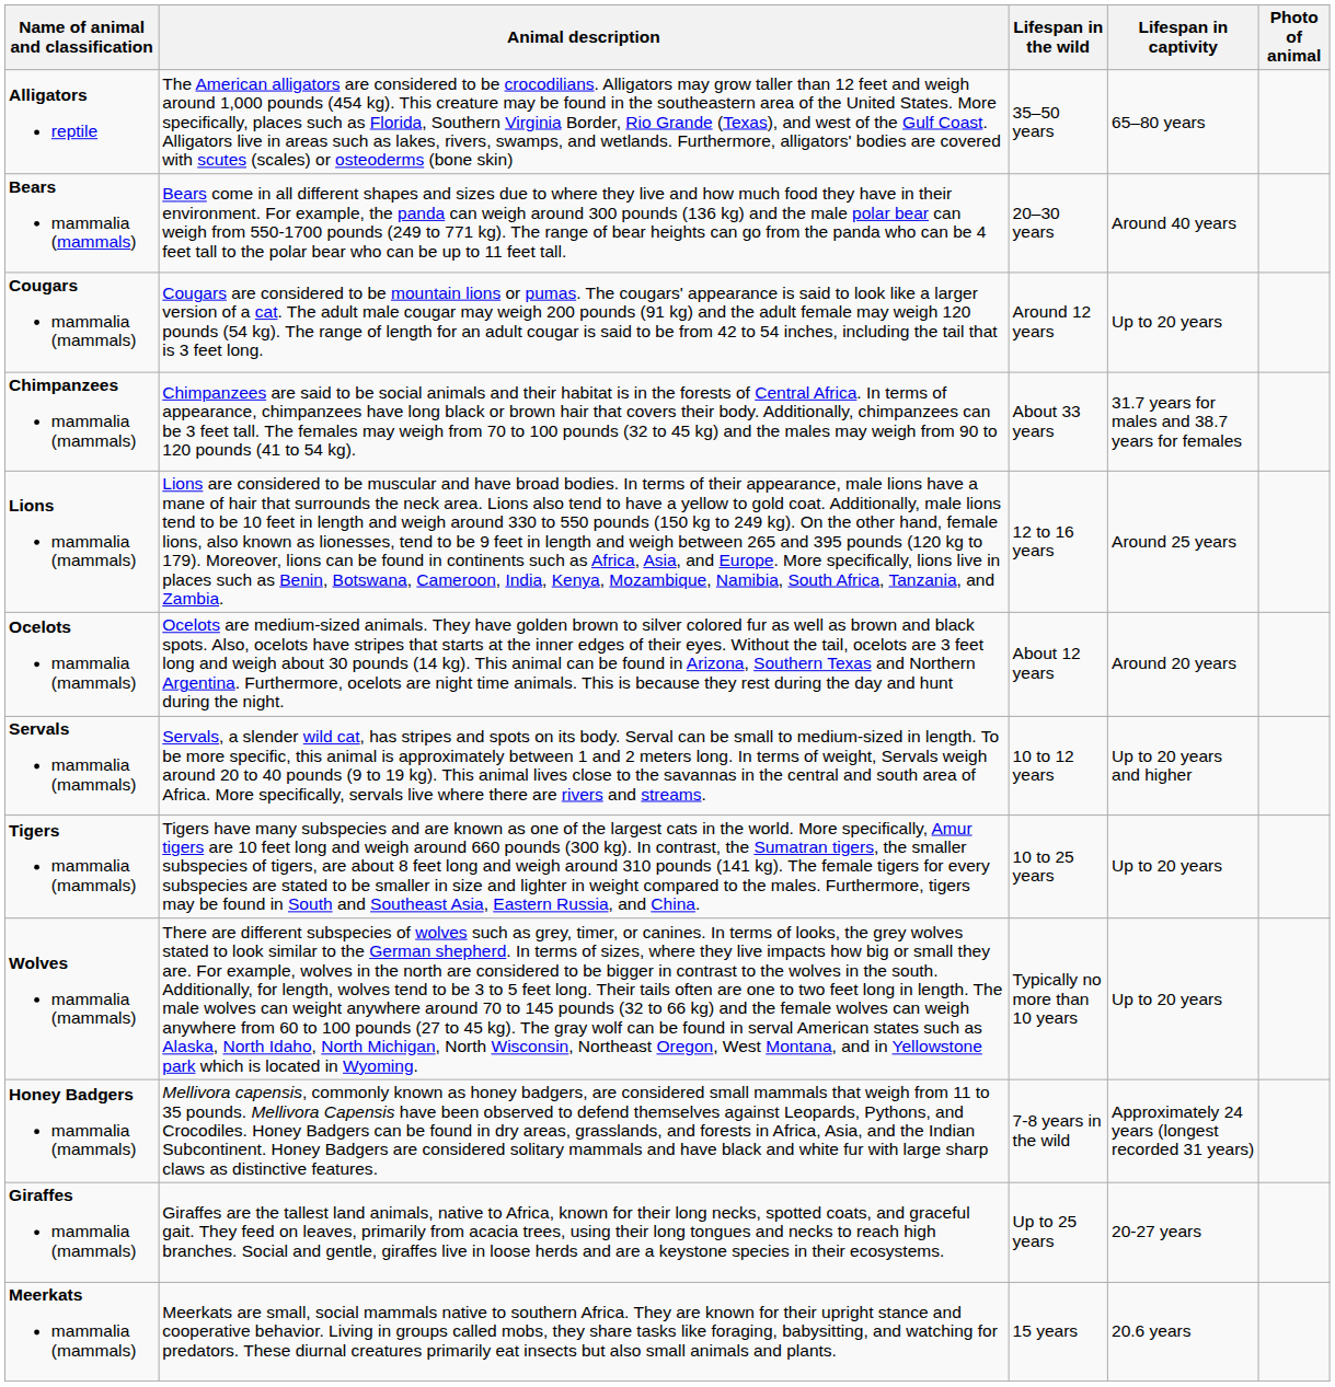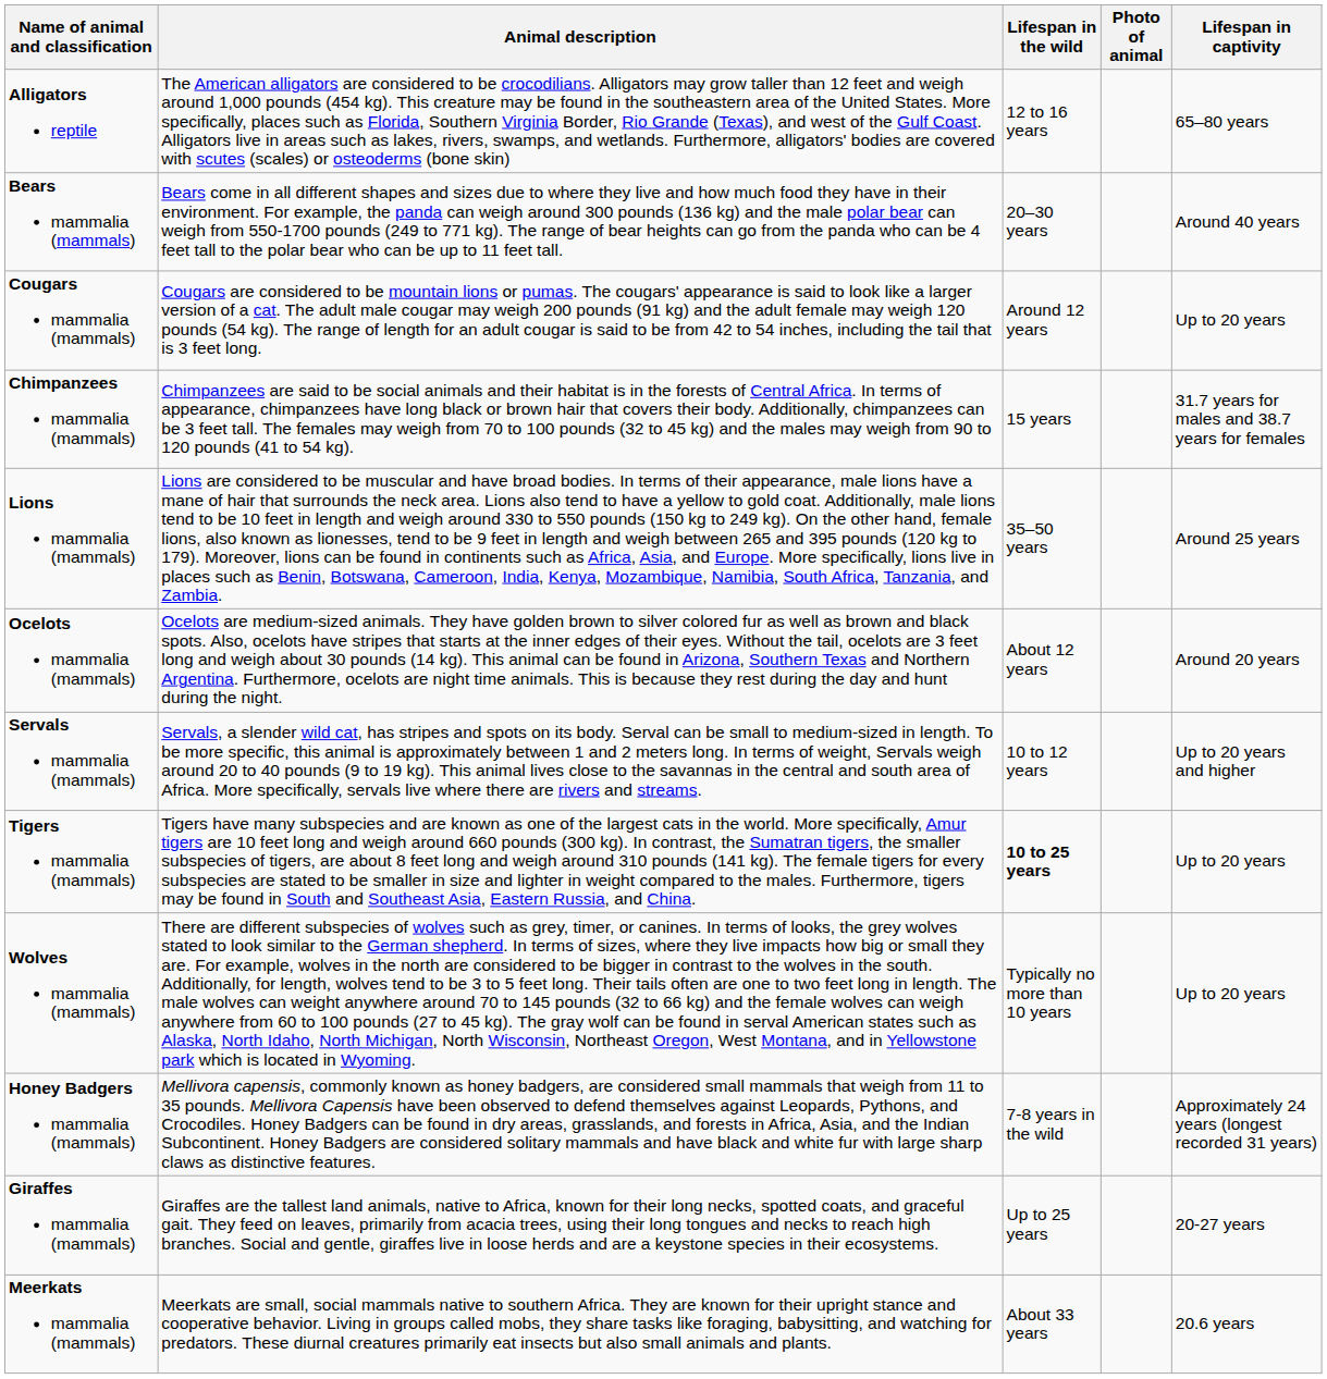 <table class="wikitable">
 <tr>
 <th>Name of animal and classification</th>
 <th>Animal description</th>
 <th>Lifespan in the wild</th>
+<th>Photo of animal</th>
 <th>Lifespan in captivity</th>
-<th>Photo of animal</th>
 </tr>
 <tr>
 <td><strong>Alligators</strong><br><ul><li><a href='#'>reptile</a></li></ul></td>
 <td>The <a href='#'>American alligators</a> are considered to be <a href='#'>crocodilians</a>. Alligators may grow taller than 12 feet and weigh around 1,000 pounds (454 kg). This creature may be found in the southeastern area of the United States. More specifically, places such as <a href='#'>Florida</a>, Southern <a href='#'>Virginia</a> Border, <a href='#'>Rio Grande</a> (<a href='#'>Texas</a>), and west of the <a href='#'>Gulf Coast</a>. Alligators live in areas such as lakes, rivers, swamps, and wetlands. Furthermore, alligators' bodies are covered with <a href='#'>scutes</a> (scales) or <a href='#'>osteoderms</a> (bone skin)</td>
-<td>35–50 years</td>
+<td>12 to 16 years</td>
+<td></td>
 <td>65–80 years</td>
-<td></td>
 </tr>
 <tr>
 <td><strong>Bears</strong><br><ul><li>mammalia  (<a href='#'>mammals</a>)</li></ul></td>
 <td><a href='#'>Bears</a> come in all different shapes and sizes due to where they live and how much food they have in their environment. For example, the <a href='#'>panda</a> can weigh around 300 pounds (136 kg) and the male <a href='#'>polar bear</a> can weigh from 550-1700 pounds (249 to 771 kg). The range of bear heights can go from the panda who can be 4 feet tall  to the polar bear who can be up to 11 feet tall.</td>
 <td>20–30 years</td>
+<td></td>
 <td>Around 40 years</td>
-<td></td>
 </tr>
 <tr>
 <td><strong>Cougars</strong><br><ul><li>mammalia (mammals)</li></ul></td>
 <td><a href='#'>Cougars</a> are considered to be <a href='#'>mountain lions</a> or <a href='#'>pumas</a>. The cougars' appearance is said to look like a larger version of a <a href='#'>cat</a>. The adult male cougar may weigh 200 pounds (91 kg) and the adult female may weigh 120 pounds (54 kg). The range of length for an adult cougar is said to be from 42 to 54 inches, including the tail that is 3 feet long.</td>
 <td>Around 12 years</td>
+<td></td>
 <td>Up to 20 years</td>
-<td></td>
 </tr>
 <tr>
 <td><strong>Chimpanzees</strong><br><ul><li>mammalia (mammals)</li></ul></td>
 <td><a href='#'>Chimpanzees</a> are said to be social animals and their habitat is in the forests of <a href='#'>Central Africa</a>. In terms of appearance, chimpanzees have long black or brown hair that covers their body. Additionally, chimpanzees can be 3 feet tall. The females may weigh from 70 to 100 pounds (32 to 45 kg) and the males may weigh from 90 to 120 pounds (41 to 54 kg).</td>
-<td>About 33 years</td>
+<td>15 years</td>
+<td></td>
 <td>31.7 years for males and 38.7 years for females </td>
-<td></td>
 </tr>
 <tr>
 <td><strong>Lions</strong><br><ul><li>mammalia (mammals)</li></ul></td>
 <td><a href='#'>Lions</a> are considered to be muscular and have broad bodies. In terms of their appearance, male lions have a mane of hair that surrounds the neck area. Lions also tend to have a yellow to gold coat. Additionally, male lions tend to be 10 feet in length and weigh around 330 to 550 pounds (150 kg to 249 kg). On the other hand, female lions, also known as lionesses, tend to be 9 feet in length and weigh between 265 and 395 pounds (120 kg to 179). Moreover, lions can be found in continents such as <a href='#'>Africa</a>, <a href='#'>Asia</a>, and <a href='#'>Europe</a>. More specifically, lions live in places such as <a href='#'>Benin</a>, <a href='#'>Botswana</a>, <a href='#'>Cameroon</a>, <a href='#'>India</a>, <a href='#'>Kenya</a>, <a href='#'>Mozambique</a>, <a href='#'>Namibia</a>, <a href='#'>South Africa</a>, <a href='#'>Tanzania</a>, and <a href='#'>Zambia</a>.</td>
-<td>12 to 16 years</td>
+<td>35–50 years</td>
+<td></td>
 <td>Around 25 years</td>
-<td></td>
 </tr>
 <tr>
 <td><strong>Ocelots</strong><br><ul><li>mammalia (mammals)</li></ul></td>
 <td><a href='#'>Ocelots</a> are medium-sized animals. They have golden brown to silver colored fur as well as brown and black spots. Also, ocelots have stripes that starts at the inner edges of their eyes. Without the tail, ocelots are 3 feet long and weigh about 30 pounds (14 kg). This animal can be found in <a href='#'>Arizona</a>, <a href='#'>Southern Texas</a> and Northern <a href='#'>Argentina</a>. Furthermore, ocelots are night time animals. This is because they rest during the day and hunt during the night.</td>
 <td>About 12 years</td>
+<td></td>
 <td>Around 20 years</td>
-<td></td>
 </tr>
 <tr>
 <td><strong>Servals</strong><br><ul><li>mammalia (mammals)</li></ul></td>
 <td><a href='#'>Servals</a>, a slender <a href='#'>wild cat</a>, has stripes and spots on its body. Serval can be small to medium-sized in length. To be more specific, this animal is approximately between 1 and 2 meters long. In terms of weight, Servals weigh around 20 to 40 pounds (9 to 19 kg). This animal lives close to the savannas in the central and south area of Africa. More specifically, servals live where there are <a href='#'>rivers</a> and <a href='#'>streams</a>.</td>
 <td>10 to 12 years</td>
+<td></td>
 <td>Up to 20 years and higher</td>
-<td></td>
 </tr>
 <tr>
 <td><strong>Tigers</strong><br><ul><li>mammalia (mammals)</li></ul></td>
 <td>Tigers have many subspecies and are known as one of the largest cats in the world. More specifically, <a href='#'>Amur tigers</a> are 10 feet long and weigh around 660 pounds (300 kg). In contrast, the <a href='#'>Sumatran tigers</a>, the smaller subspecies of tigers, are about 8 feet long and weigh around 310 pounds (141 kg). The female tigers for every subspecies are stated to be smaller in size and lighter in weight compared to the males. Furthermore, tigers may be found in <a href='#'>South</a> and <a href='#'>Southeast Asia</a>, <a href='#'>Eastern Russia</a>, and <a href='#'>China</a>.</td>
-<td>10 to 25 years</td>
+<td><strong>10 to 25 years</strong></td>
+<td></td>
 <td>Up to 20 years</td>
-<td></td>
 </tr>
 <tr>
 <td><strong>Wolves</strong><br><ul><li>mammalia (mammals)</li></ul></td>
 <td>There are different subspecies of <a href='#'>wolves</a> such as grey, timer, or canines. In terms of looks, the grey wolves stated to look similar to the <a href='#'>German shepherd</a>. In terms of sizes, where they live impacts how big or small they are. For example, wolves in the north are considered to be bigger in contrast to the wolves in the south. Additionally, for length, wolves tend to be 3 to 5 feet long. Their tails often are one to two feet long in length. The male wolves can weight anywhere around 70 to 145 pounds (32 to 66 kg) and the female wolves can weigh anywhere from 60 to 100 pounds (27 to 45 kg). The gray wolf can be found in serval American states such as <a href='#'>Alaska</a>, <a href='#'>North Idaho</a>, <a href='#'>North Michigan</a>, North <a href='#'>Wisconsin</a>, Northeast <a href='#'>Oregon</a>, West <a href='#'>Montana</a>, and in <a href='#'>Yellowstone park</a> which is located in <a href='#'>Wyoming</a>.</td>
 <td>Typically no more than 10 years</td>
+<td></td>
 <td>Up to 20 years</td>
-<td></td>
 </tr>
 <tr>
 <td><strong>Honey Badgers</strong><br><ul><li>mammalia (mammals)</li></ul></td>
 <td><em>Mellivora capensis</em>, commonly known as honey badgers, are considered small mammals that weigh from 11 to 35 pounds. <em>Mellivora Capensis</em> have been observed to defend themselves against Leopards, Pythons, and Crocodiles. Honey Badgers can be found in dry areas, grasslands, and forests in Africa, Asia, and the Indian Subcontinent. Honey Badgers are considered solitary mammals and have black and white fur with large sharp claws as distinctive features.</td>
 <td>7-8 years in the wild </td>
+<td></td>
 <td>Approximately 24 years (longest recorded 31 years)</td>
-<td></td>
 </tr>
 <tr>
 <td><strong>Giraffes</strong><br><ul><li>mammalia (mammals)</li></ul></td>
 <td>Giraffes are the tallest land animals, native to Africa, known for their long necks, spotted coats, and graceful gait. They feed on leaves, primarily from acacia trees, using their long tongues and necks to reach high branches. Social and gentle, giraffes live in loose herds and are a keystone species in their ecosystems.</td>
 <td>Up to 25 years</td>
+<td></td>
 <td>20-27 years</td>
-<td></td>
 </tr>
 <tr>
 <td><strong>Meerkats</strong><br><ul><li>mammalia (mammals)</li></ul></td>
 <td>Meerkats are small, social mammals native to southern Africa. They are known for their upright stance and cooperative behavior. Living in groups called mobs, they share tasks like foraging, babysitting, and watching for predators. These diurnal creatures primarily eat insects but also small animals and plants.</td>
-<td>15 years</td>
+<td>About 33 years</td>
+<td></td>
 <td>20.6 years</td>
-<td></td>
 </tr>
 </table>
